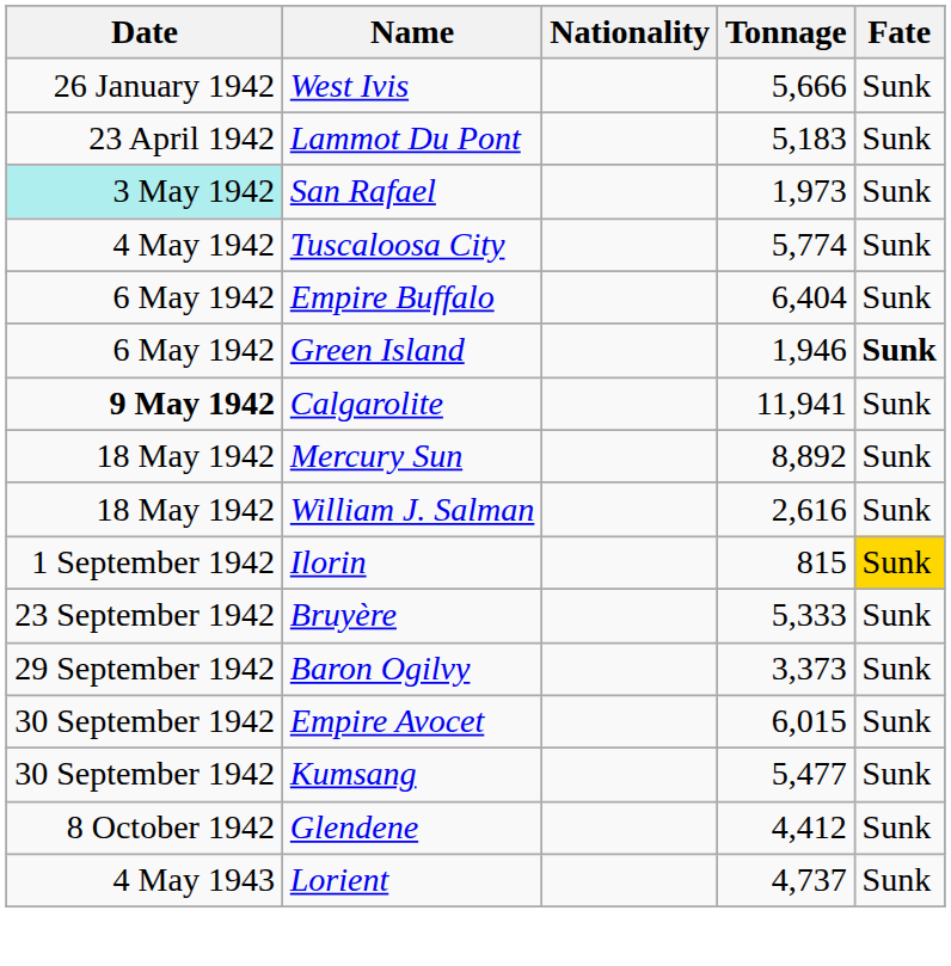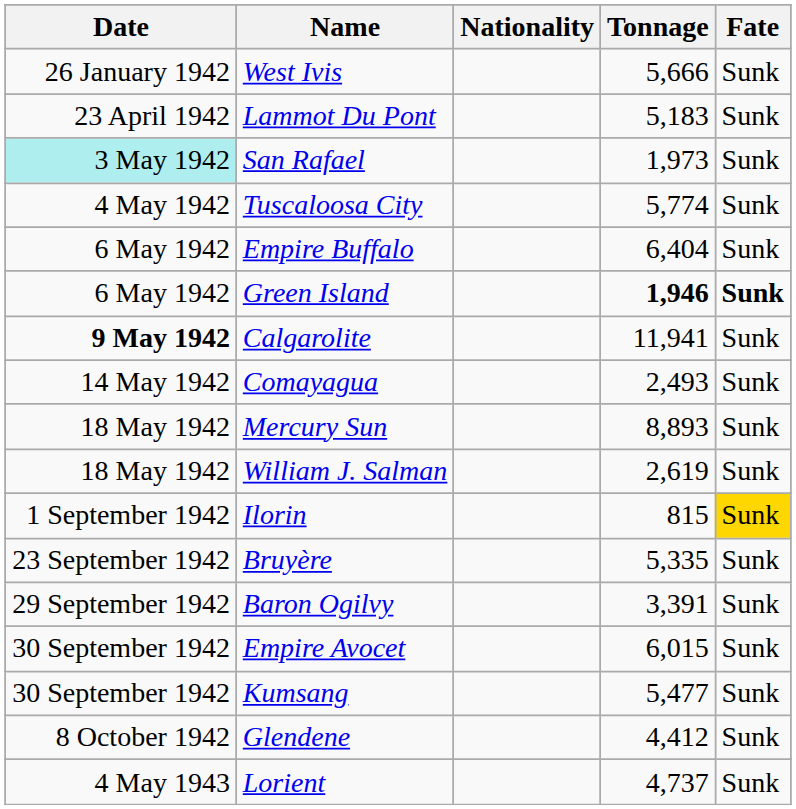 <table class="wikitable sortable" style="margin: 1em auto 1em auto;"|->
 <tr>
 <th>Date</th>
 <th>Name</th>
 <th>Nationality</th>
 <th>Tonnage</th>
 <th>Fate</th>
 </tr>
 <tr>
 <td align="right">26 January 1942</td>
 <td align="left"><em><a href='#'>West Ivis</a></em></td>
 <td align="left"></td>
 <td align="right">5,666</td>
 <td align="left">Sunk</td>
 </tr>
 <tr>
 <td align="right">23 April 1942</td>
 <td align="left"><em><a href='#'>Lammot Du Pont</a></em></td>
 <td align="left"></td>
 <td align="right">5,183</td>
 <td align="left">Sunk</td>
 </tr>
 <tr>
 <td align="right" style="background: paleturquoise;">3 May 1942</td>
 <td align="left"><em><a href='#'>San Rafael</a></em></td>
 <td align="left"></td>
 <td align="right">1,973</td>
 <td align="left">Sunk</td>
 </tr>
 <tr>
 <td align="right">4 May 1942</td>
 <td align="left"><em><a href='#'>Tuscaloosa City</a></em></td>
 <td align="left"></td>
 <td align="right">5,774</td>
 <td align="left">Sunk</td>
 </tr>
 <tr>
 <td align="right">6 May 1942</td>
 <td align="left"><a href='#'><em>Empire Buffalo</em></a></td>
 <td align="left"></td>
 <td align="right">6,404</td>
 <td align="left">Sunk</td>
 </tr>
 <tr>
 <td align="right">6 May 1942</td>
 <td align="left"><em><a href='#'>Green Island</a></em></td>
 <td align="left"></td>
-<td align="right">1,946</td>
+<td align="right"><strong>1,946</strong></td>
 <td align="left"><strong>Sunk</strong></td>
 </tr>
 <tr>
 <td align="right"><strong>9 May 1942</strong></td>
 <td align="left"><em><a href='#'>Calgarolite</a></em></td>
 <td align="left"></td>
 <td align="right">11,941</td>
 <td align="left">Sunk</td>
 </tr>
 <tr>
+<td align="right">14 May 1942</td>
+<td align="left"><em><a href='#'>Comayagua</a></em></td>
+<td align="left"></td>
+<td align="right">2,493</td>
+<td align="left">Sunk</td>
+</tr>
+<tr>
 <td align="right">18 May 1942</td>
 <td align="left"><em><a href='#'>Mercury Sun</a></em></td>
 <td align="left"></td>
-<td align="right">8,892</td>
+<td align="right">8,893</td>
 <td align="left">Sunk</td>
 </tr>
 <tr>
 <td align="right">18 May 1942</td>
 <td align="left"><em><a href='#'>William J. Salman</a></em></td>
 <td align="left"></td>
-<td align="right">2,616</td>
+<td align="right">2,619</td>
 <td align="left">Sunk</td>
 </tr>
 <tr>
 <td align="right">1 September 1942</td>
 <td align="left"><em><a href='#'>Ilorin</a></em></td>
 <td align="left"></td>
 <td align="right">815</td>
 <td align="left" style="background: gold;">Sunk</td>
 </tr>
 <tr>
 <td align="right">23 September 1942</td>
 <td align="left"><em><a href='#'>Bruyère</a></em></td>
 <td align="left"></td>
-<td align="right">5,333</td>
+<td align="right">5,335</td>
 <td align="left">Sunk</td>
 </tr>
 <tr>
 <td align="right">29 September 1942</td>
 <td align="left"><em><a href='#'>Baron Ogilvy</a></em></td>
 <td align="left"></td>
-<td align="right">3,373</td>
+<td align="right">3,391</td>
 <td align="left">Sunk</td>
 </tr>
 <tr>
 <td align="right">30 September 1942</td>
 <td align="left"><a href='#'><em>Empire Avocet</em></a></td>
 <td align="left"></td>
 <td align="right">6,015</td>
 <td align="left">Sunk</td>
 </tr>
 <tr>
 <td align="right">30 September 1942</td>
 <td align="left"><em><a href='#'>Kumsang</a></em></td>
 <td align="left"></td>
 <td align="right">5,477</td>
 <td align="left">Sunk</td>
 </tr>
 <tr>
 <td align="right">8 October 1942</td>
 <td align="left"><em><a href='#'>Glendene</a></em></td>
 <td align="left"></td>
 <td align="right">4,412</td>
 <td align="left">Sunk</td>
 </tr>
 <tr>
 <td align="right">4 May 1943</td>
 <td align="left"><em><a href='#'>Lorient</a></em></td>
 <td align="left"></td>
 <td align="right">4,737</td>
 <td align="left">Sunk</td>
 </tr>
 </table>
